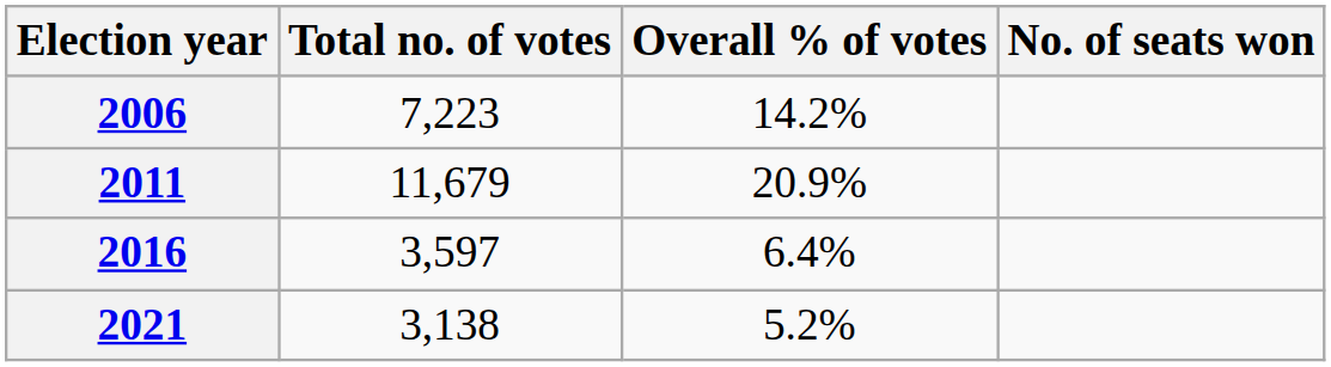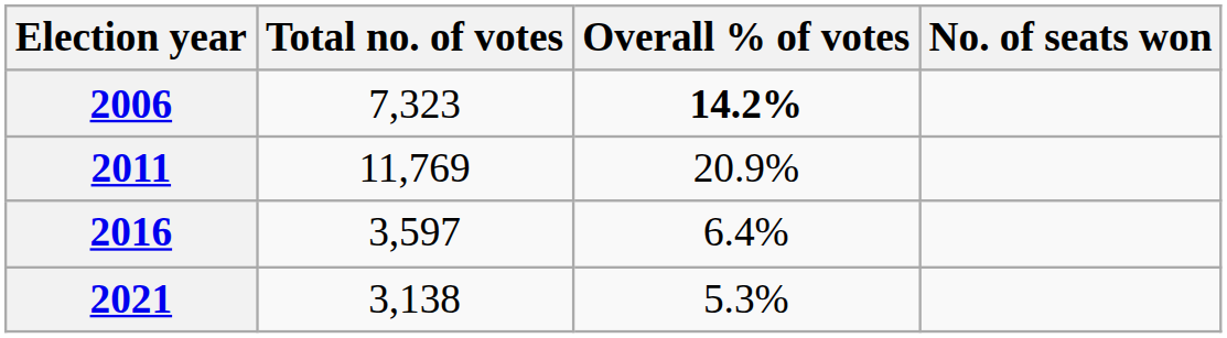 <table class="wikitable">
 <tr>
 <th>Election year</th>
 <th>Total no. of votes</th>
 <th>Overall % of votes</th>
 <th>No. of seats won</th>
 </tr>
 <tr>
 <th><a href='#'>2006</a></th>
-<td style="text-align:center;">7,223 </td>
-<td style="text-align:center;">14.2% </td>
+<td style="text-align:center;">7,323 </td>
+<td style="text-align:center;"><strong>14.2% </strong></td>
 <td style="text-align:center;"></td>
 </tr>
 <tr>
 <th><a href='#'>2011</a></th>
-<td style="text-align:center;">11,679 </td>
+<td style="text-align:center;">11,769 </td>
 <td style="text-align:center;">20.9% </td>
 <td style="text-align:center;"></td>
 </tr>
 <tr>
 <th><a href='#'>2016</a></th>
 <td style="text-align:center;">3,597 </td>
 <td style="text-align:center;">6.4% </td>
 <td style="text-align:center;"></td>
 </tr>
 <tr>
 <th><a href='#'>2021</a></th>
 <td style="text-align:center;">3,138 </td>
-<td style="text-align:center;">5.2% </td>
+<td style="text-align:center;">5.3% </td>
 <td style="text-align:center;"></td>
 </tr>
 </table>
